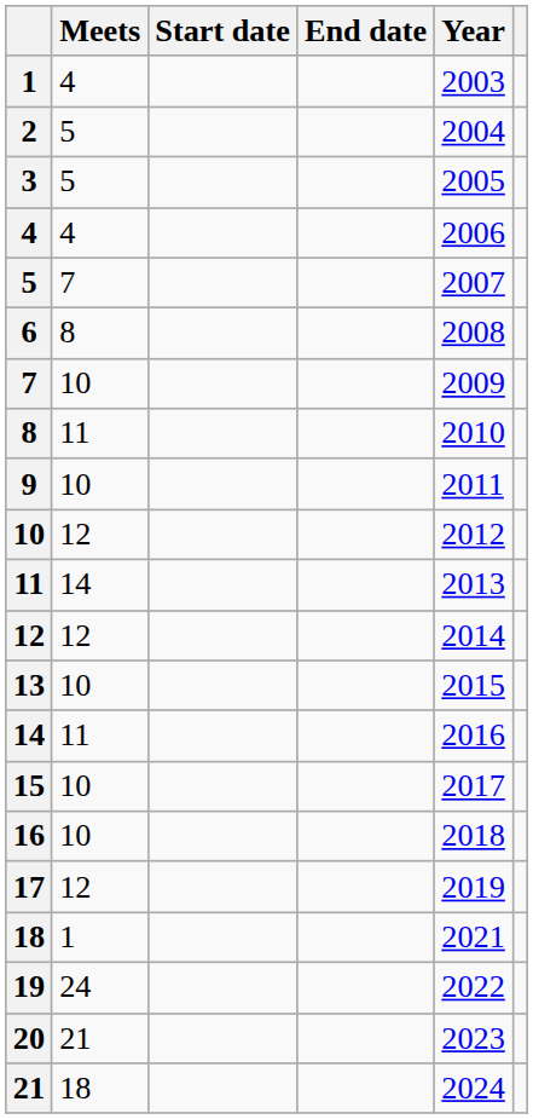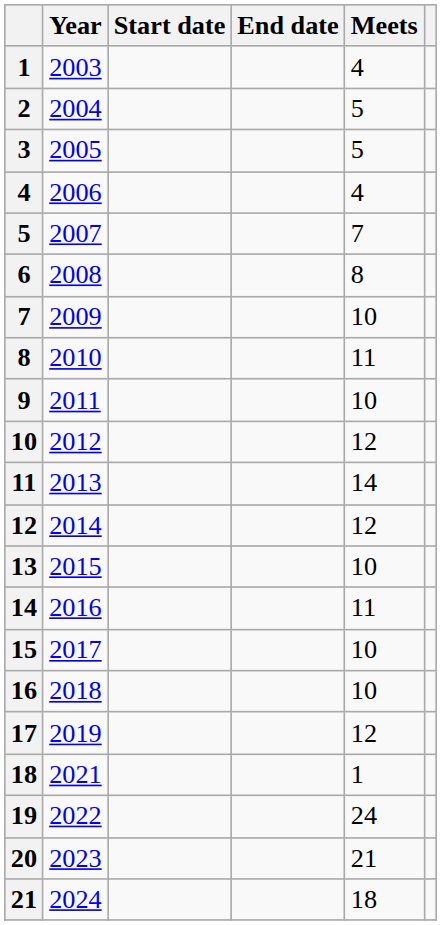 <table class="wikitable plainrowheaders sticky-header sortable">
 <tr>
 <th scope="col"></th>
-<th scope="col">Meets</th>
+<th scope="col">Year</th>
 <th scope="col">Start date</th>
 <th scope="col">End date</th>
-<th scope="col">Year</th>
+<th scope="col">Meets</th>
 <th scope="col" class="unsortable"></th>
 </tr>
 <tr>
 <th scope="row">1</th>
-<td>4</td>
+<td><a href='#'>2003</a></td>
 <td></td>
 <td></td>
-<td><a href='#'>2003</a></td>
+<td>4</td>
 <td></td>
 </tr>
 <tr>
 <th scope="row">2</th>
-<td>5</td>
+<td><a href='#'>2004</a></td>
 <td></td>
 <td></td>
-<td><a href='#'>2004</a></td>
+<td>5</td>
 <td></td>
 </tr>
 <tr>
 <th scope="row">3</th>
-<td>5</td>
+<td><a href='#'>2005</a></td>
 <td></td>
 <td></td>
-<td><a href='#'>2005</a></td>
+<td>5</td>
 <td></td>
 </tr>
 <tr>
 <th scope="row">4</th>
-<td>4</td>
+<td><a href='#'>2006</a></td>
 <td></td>
 <td></td>
-<td><a href='#'>2006</a></td>
+<td>4</td>
 <td></td>
 </tr>
 <tr>
 <th scope="row">5</th>
-<td>7</td>
+<td><a href='#'>2007</a></td>
 <td></td>
 <td></td>
-<td><a href='#'>2007</a></td>
+<td>7</td>
 <td></td>
 </tr>
 <tr>
 <th scope="row">6</th>
-<td>8</td>
+<td><a href='#'>2008</a></td>
 <td></td>
 <td></td>
-<td><a href='#'>2008</a></td>
+<td>8</td>
 <td></td>
 </tr>
 <tr>
 <th scope="row">7</th>
-<td>10</td>
+<td><a href='#'>2009</a></td>
 <td></td>
 <td></td>
-<td><a href='#'>2009</a></td>
+<td>10</td>
 <td></td>
 </tr>
 <tr>
 <th scope="row">8</th>
-<td>11</td>
+<td><a href='#'>2010</a></td>
 <td></td>
 <td></td>
-<td><a href='#'>2010</a></td>
+<td>11</td>
 <td></td>
 </tr>
 <tr>
 <th scope="row">9</th>
-<td>10</td>
+<td><a href='#'>2011</a></td>
 <td></td>
 <td></td>
-<td><a href='#'>2011</a></td>
+<td>10</td>
 <td></td>
 </tr>
 <tr>
 <th scope="row">10</th>
-<td>12</td>
+<td><a href='#'>2012</a></td>
 <td></td>
 <td></td>
-<td><a href='#'>2012</a></td>
+<td>12</td>
 <td></td>
 </tr>
 <tr>
 <th scope="row">11</th>
-<td>14</td>
+<td><a href='#'>2013</a></td>
 <td></td>
 <td></td>
-<td><a href='#'>2013</a></td>
+<td>14</td>
 <td></td>
 </tr>
 <tr>
 <th scope="row">12</th>
-<td>12</td>
+<td><a href='#'>2014</a></td>
 <td></td>
 <td></td>
-<td><a href='#'>2014</a></td>
+<td>12</td>
 <td></td>
 </tr>
 <tr>
 <th scope="row">13</th>
-<td>10</td>
+<td><a href='#'>2015</a></td>
 <td></td>
 <td></td>
-<td><a href='#'>2015</a></td>
+<td>10</td>
 <td></td>
 </tr>
 <tr>
 <th scope="row">14</th>
-<td>11</td>
+<td><a href='#'>2016</a></td>
 <td></td>
 <td></td>
-<td><a href='#'>2016</a></td>
+<td>11</td>
 <td></td>
 </tr>
 <tr>
 <th scope="row">15</th>
-<td>10</td>
+<td><a href='#'>2017</a></td>
 <td></td>
 <td></td>
-<td><a href='#'>2017</a></td>
+<td>10</td>
 <td></td>
 </tr>
 <tr>
 <th scope="row">16</th>
-<td>10</td>
+<td><a href='#'>2018</a></td>
 <td></td>
 <td></td>
-<td><a href='#'>2018</a></td>
+<td>10</td>
 <td></td>
 </tr>
 <tr>
 <th scope="row">17</th>
-<td>12</td>
+<td><a href='#'>2019</a></td>
 <td></td>
 <td></td>
-<td><a href='#'>2019</a></td>
+<td>12</td>
 <td></td>
 </tr>
 <tr>
 <th scope="row">18</th>
-<td>1</td>
+<td><a href='#'>2021</a></td>
 <td></td>
 <td></td>
-<td><a href='#'>2021</a></td>
+<td>1</td>
 <td></td>
 </tr>
 <tr>
 <th scope="row">19</th>
-<td>24</td>
+<td><a href='#'>2022</a></td>
 <td></td>
 <td></td>
-<td><a href='#'>2022</a></td>
+<td>24</td>
 <td></td>
 </tr>
 <tr>
 <th scope="row">20</th>
-<td>21</td>
+<td><a href='#'>2023</a></td>
 <td></td>
 <td></td>
-<td><a href='#'>2023</a></td>
+<td>21</td>
 <td></td>
 </tr>
 <tr>
 <th scope="row">21</th>
-<td>18</td>
+<td><a href='#'>2024</a></td>
 <td></td>
 <td></td>
-<td><a href='#'>2024</a></td>
+<td>18</td>
 <td></td>
 </tr>
 </table>
